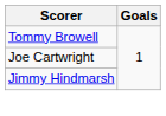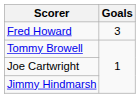 <table class="wikitable">
 <tr>
 <th>Scorer</th>
 <th>Goals</th>
+</tr>
+<tr>
+<td> <a href='#'>Fred Howard</a></td>
+<td align=center>3</td>
 </tr>
 <tr>
 <td> <a href='#'>Tommy Browell</a></td>
 <td rowspan="3" align=center>1</td>
 </tr>
 <tr>
 <td>Joe Cartwright</td>
 </tr>
 <tr>
 <td> <a href='#'>Jimmy Hindmarsh</a></td>
 </tr>
 </table>
